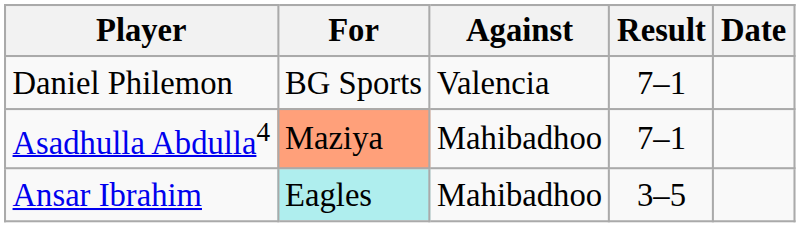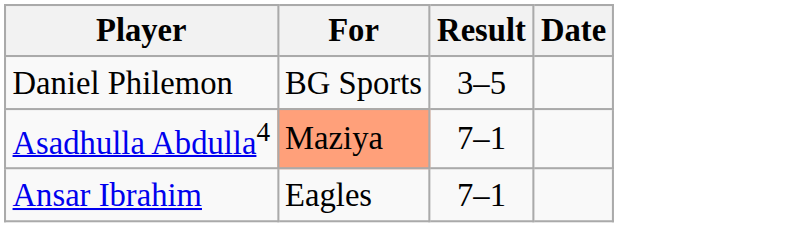 <table class="wikitable">
 <tr>
 <th>Player</th>
 <th>For</th>
-<th>Against</th>
 <th>Result</th>
 <th>Date</th>
 </tr>
 <tr>
 <td> Daniel Philemon</td>
 <td>BG Sports</td>
-<td>Valencia</td>
-<td align="center">7–1</td>
+<td align="center">3–5</td>
 <td></td>
 </tr>
 <tr>
 <td> <a href='#'>Asadhulla Abdulla</a><sup>4</sup></td>
 <td style="background: lightsalmon;">Maziya</td>
-<td>Mahibadhoo</td>
 <td align="center">7–1</td>
 <td></td>
 </tr>
 <tr>
 <td> <a href='#'>Ansar Ibrahim</a></td>
-<td style="background: paleturquoise;">Eagles</td>
-<td>Mahibadhoo</td>
-<td align="center">3–5</td>
+<td>Eagles</td>
+<td align="center">7–1</td>
 <td></td>
 </tr>
 </table>
